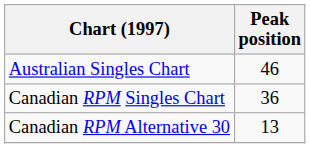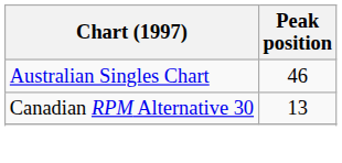 <table class="wikitable sortable plainrowheaders">
 <tr>
 <th>Chart (1997)</th>
 <th>Peak<br>position</th>
 </tr>
 <tr>
 <td><a href='#'>Australian Singles Chart</a></td>
 <td align="center">46</td>
 </tr>
 <tr>
-<td>Canadian <em><a href='#'>RPM</a></em> <a href='#'>Singles Chart</a></td>
-<td align="center">36</td>
-</tr>
-<tr>
 <td>Canadian <a href='#'><em>RPM</em> Alternative 30</a></td>
 <td align="center">13</td>
 </tr>
 <tr>
 </tr>
 <tr>
 </tr>
 </table>
